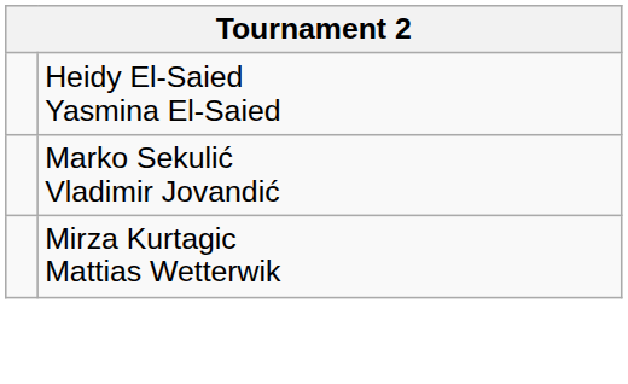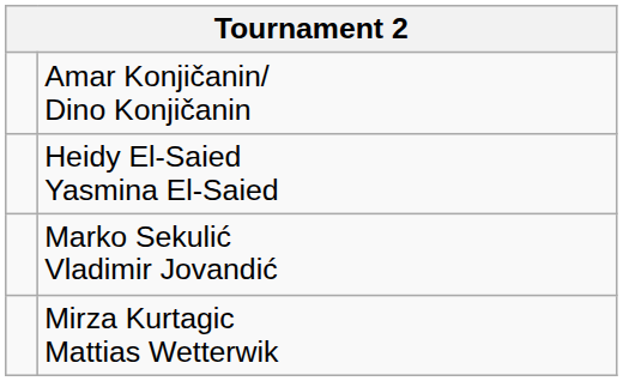 <table class="wikitable" style="width: 330px;">
 <tr>
 <th colspan="2">Tournament 2</th>
+</tr>
+<tr>
+<td></td>
+<td>Amar Konjičanin/ <br>Dino Konjičanin</td>
 </tr>
 <tr>
 <td></td>
 <td>Heidy El-Saied<br>Yasmina El-Saied</td>
 </tr>
 <tr>
 <td></td>
 <td>Marko Sekulić<br>Vladimir Jovandić</td>
 </tr>
 <tr>
 <td></td>
 <td>Mirza Kurtagic<br>Mattias Wetterwik</td>
 </tr>
 </table>
